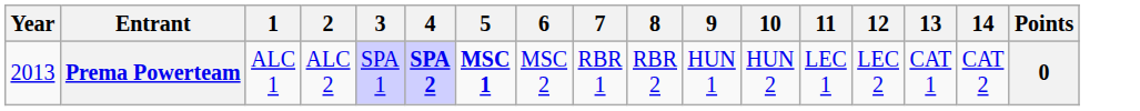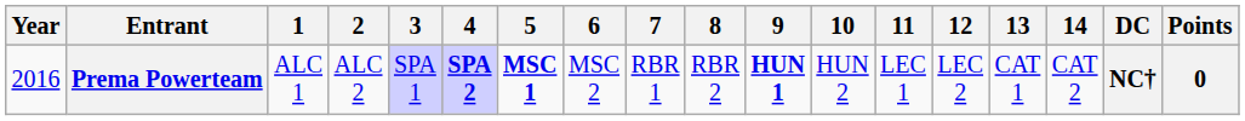 <table class="wikitable" style="text-align:center; font-size:85%">
 <tr>
 <th>Year</th>
 <th>Entrant</th>
 <th>1</th>
 <th>2</th>
 <th>3</th>
 <th>4</th>
 <th>5</th>
 <th>6</th>
 <th>7</th>
 <th>8</th>
 <th>9</th>
 <th>10</th>
 <th>11</th>
 <th>12</th>
 <th>13</th>
 <th>14</th>
+<th>DC</th>
 <th>Points</th>
 </tr>
 <tr>
-<td><a href='#'>2013</a></td>
+<td><a href='#'>2016</a></td>
 <th nowrap><a href='#'>Prema Powerteam</a></th>
 <td><a href='#'>ALC<br>1</a></td>
 <td><a href='#'>ALC<br>2</a></td>
 <td style="background:#cfcfff;"><a href='#'>SPA<br>1</a><br></td>
 <td style="background:#cfcfff;"><strong><a href='#'>SPA<br>2</a></strong><br></td>
 <td><strong><a href='#'>MSC<br>1</a></strong></td>
 <td><a href='#'>MSC<br>2</a></td>
 <td><a href='#'>RBR<br>1</a></td>
 <td><a href='#'>RBR<br>2</a></td>
-<td><a href='#'>HUN<br>1</a></td>
+<td><strong><a href='#'>HUN<br>1</a></strong></td>
 <td><a href='#'>HUN<br>2</a></td>
 <td><a href='#'>LEC<br>1</a></td>
 <td><a href='#'>LEC<br>2</a></td>
 <td><a href='#'>CAT<br>1</a></td>
 <td><a href='#'>CAT<br>2</a></td>
+<th>NC†</th>
 <th>0</th>
 </tr>
 </table>
